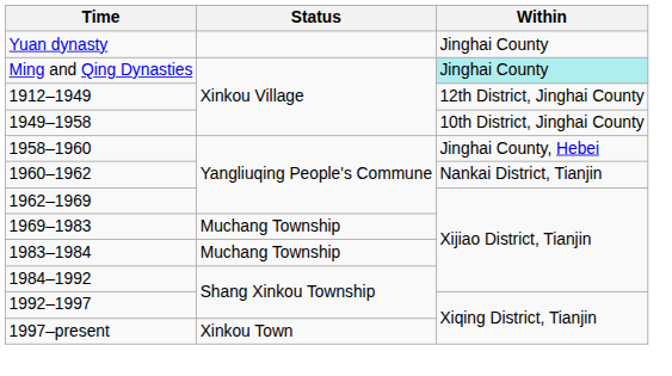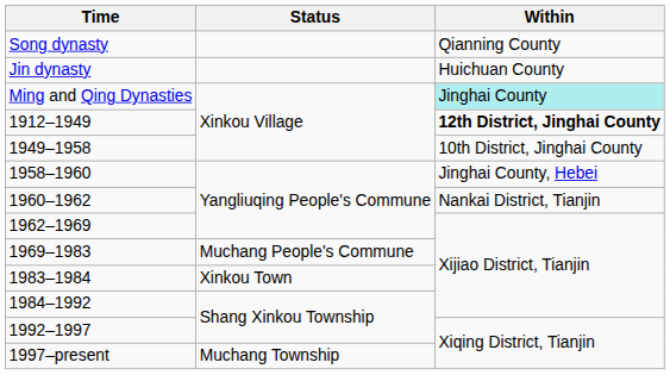 <table class="wikitable">
 <tr>
 <th>Time</th>
 <th>Status</th>
 <th>Within</th>
 </tr>
 <tr>
-<td><a href='#'>Yuan dynasty</a></td>
+<td><a href='#'>Song dynasty</a></td>
 <td></td>
-<td>Jinghai County</td>
+<td>Qianning County</td>
+</tr>
+<tr>
+<td><a href='#'>Jin dynasty</a></td>
+<td></td>
+<td>Huichuan County</td>
 </tr>
 <tr>
 <td><a href='#'>Ming</a> and <a href='#'>Qing Dynasties</a></td>
 <td rowspan="3">Xinkou Village</td>
 <td style="background: paleturquoise;">Jinghai County</td>
 </tr>
 <tr>
 <td>1912–1949</td>
-<td>12th District, Jinghai County</td>
+<td><strong>12th District, Jinghai County</strong></td>
 </tr>
 <tr>
 <td>1949–1958</td>
 <td>10th District, Jinghai County</td>
 </tr>
 <tr>
 <td>1958–1960</td>
 <td rowspan="3">Yangliuqing People's Commune</td>
 <td>Jinghai County, <a href='#'>Hebei</a></td>
 </tr>
 <tr>
 <td>1960–1962</td>
 <td>Nankai District, Tianjin</td>
 </tr>
 <tr>
 <td>1962–1969</td>
 <td rowspan="4">Xijiao District, Tianjin</td>
 </tr>
 <tr>
 <td>1969–1983</td>
-<td>Muchang Township</td>
+<td>Muchang People's Commune</td>
 </tr>
 <tr>
 <td>1983–1984</td>
-<td>Muchang Township</td>
+<td>Xinkou Town</td>
 </tr>
 <tr>
 <td>1984–1992</td>
 <td rowspan="2">Shang Xinkou Township</td>
 </tr>
 <tr>
 <td>1992–1997</td>
 <td rowspan="2">Xiqing District, Tianjin</td>
 </tr>
 <tr>
 <td>1997–present</td>
-<td>Xinkou Town</td>
+<td>Muchang Township</td>
 </tr>
 </table>
